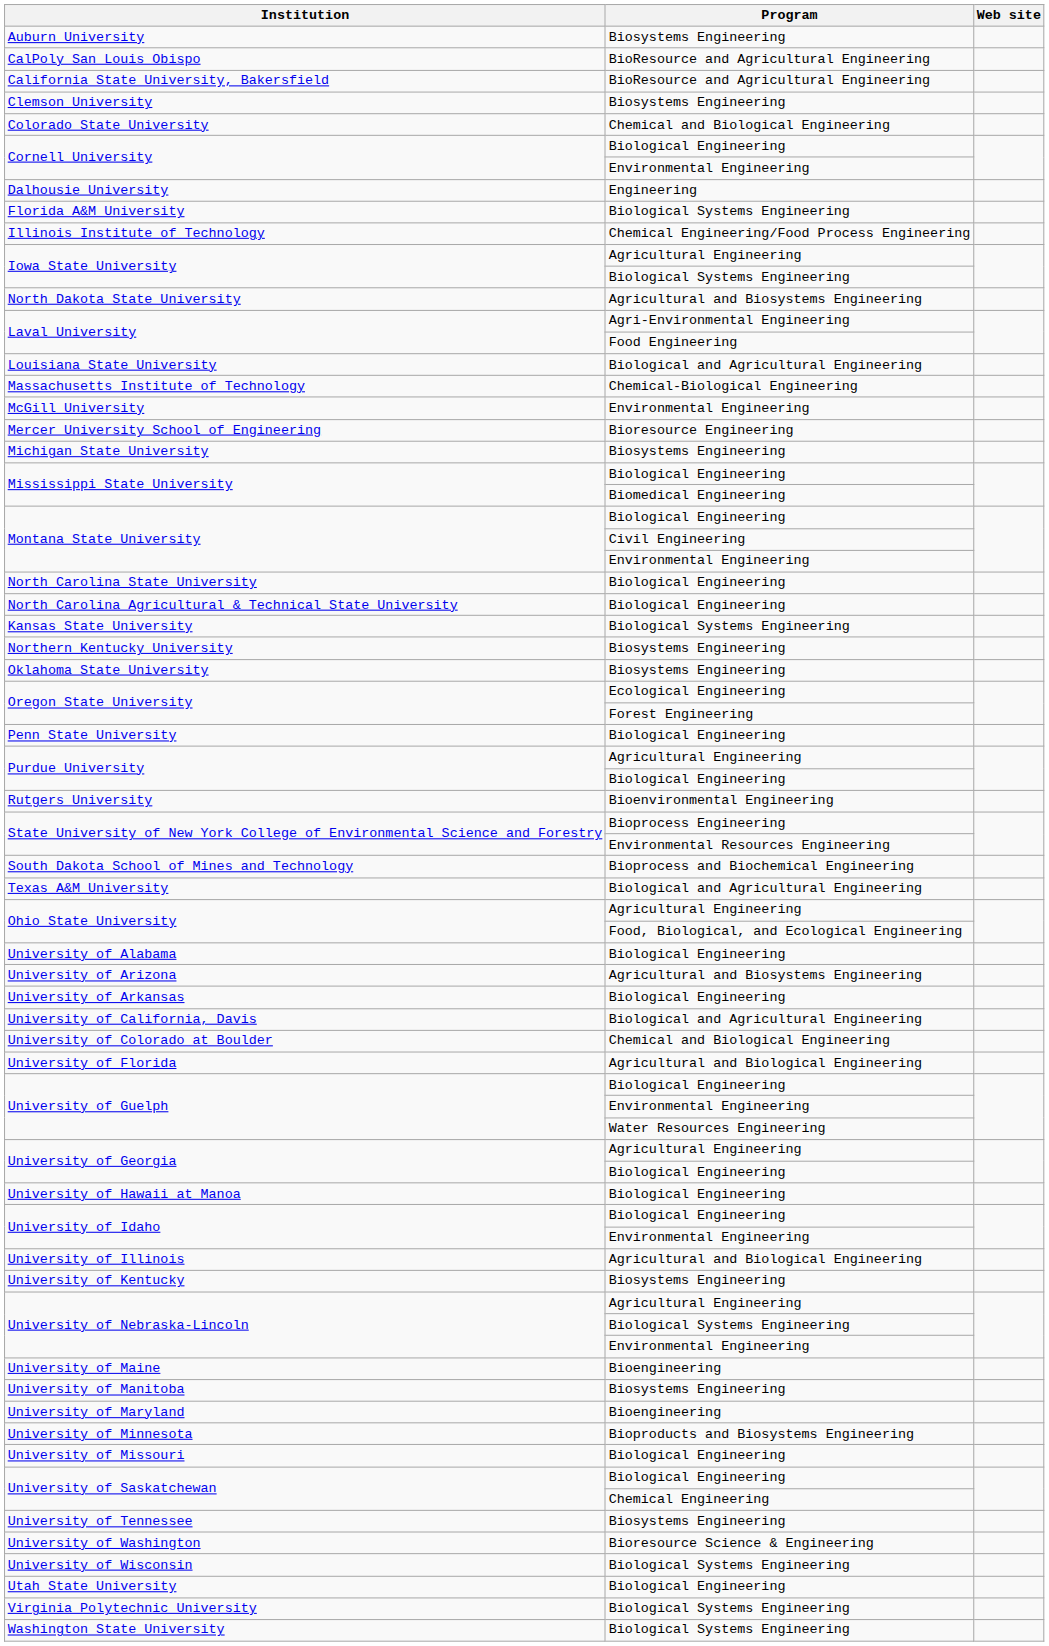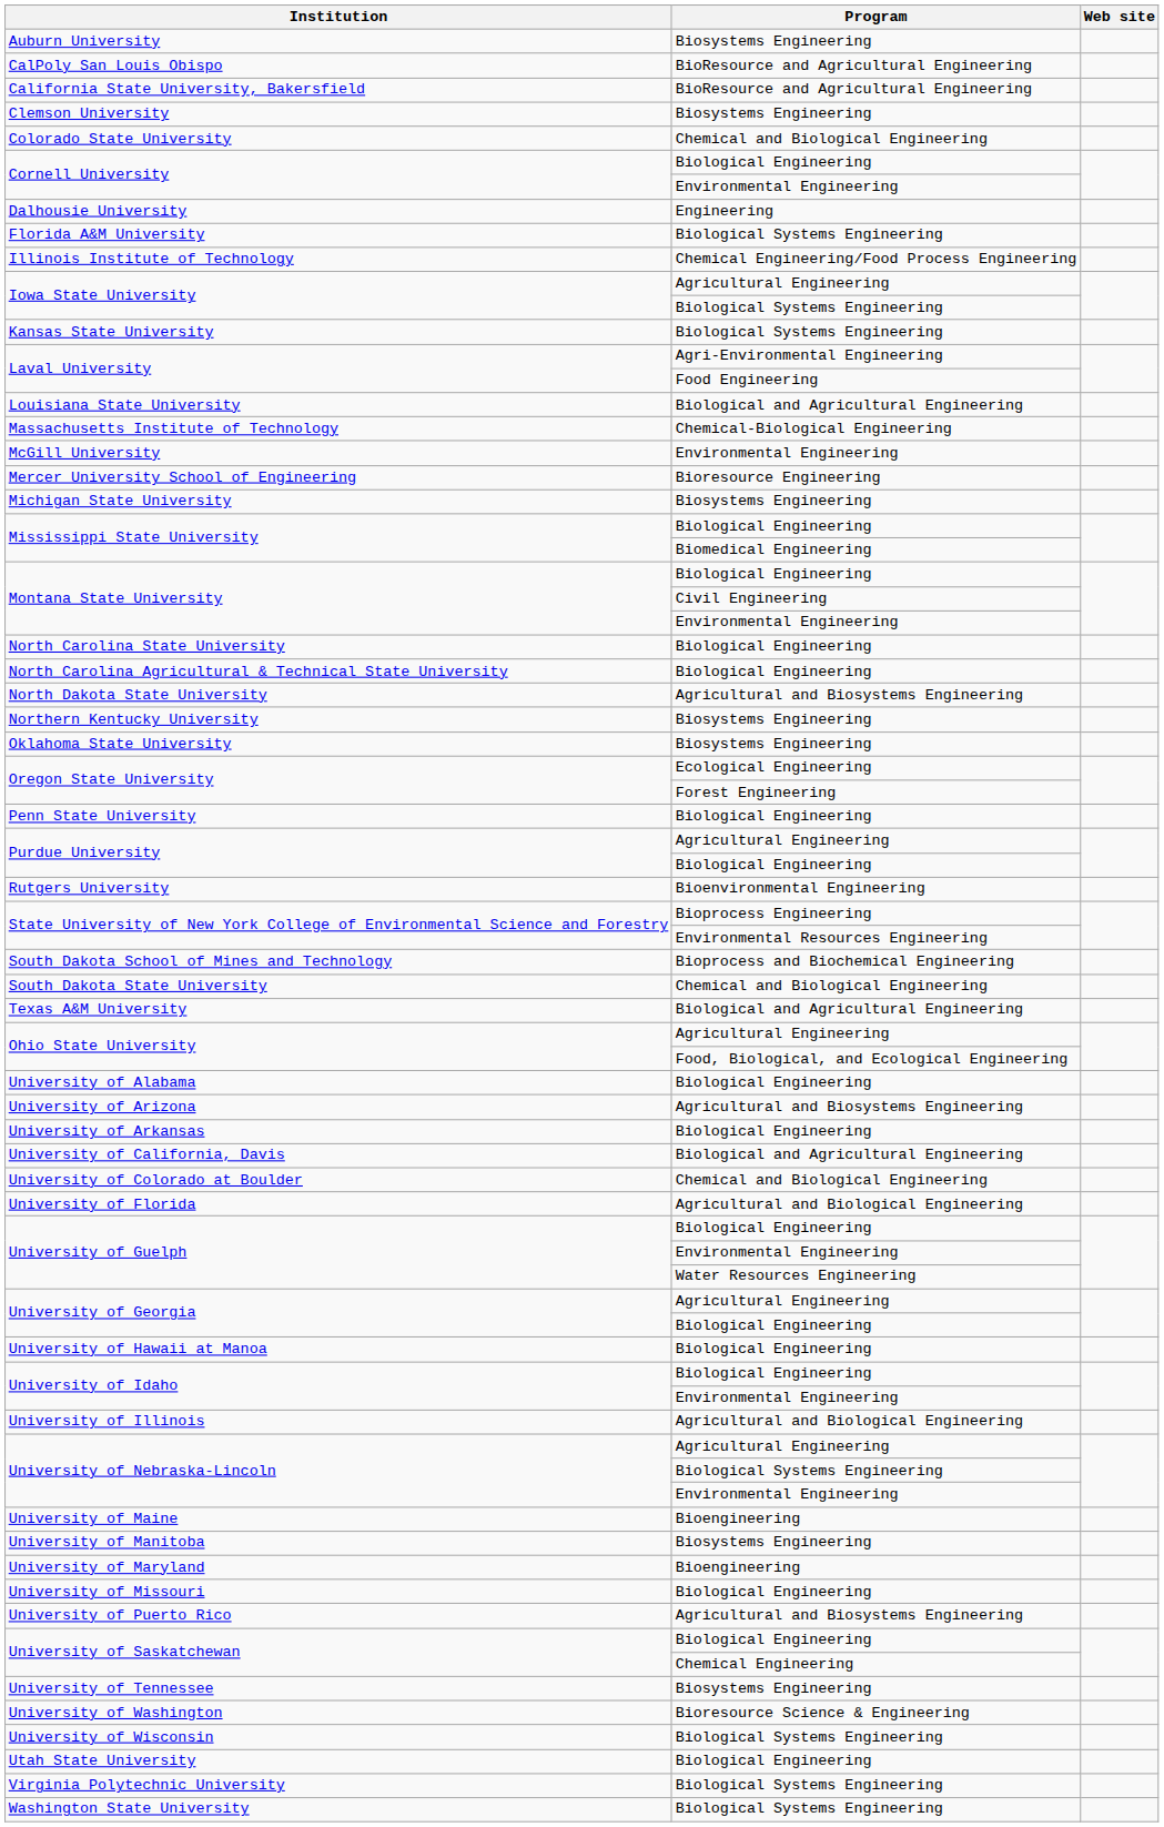 <table class="wikitable sortable">
 <tr>
 <th>Institution</th>
 <th>Program</th>
 <th>Web site</th>
 </tr>
 <tr>
 <td><a href='#'>Auburn University</a></td>
 <td>Biosystems Engineering</td>
 <td></td>
 </tr>
 <tr>
 <td><a href='#'>CalPoly San Louis Obispo</a></td>
 <td>BioResource and Agricultural Engineering</td>
 <td></td>
 </tr>
 <tr>
 <td><a href='#'>California State University, Bakersfield</a></td>
 <td>BioResource and Agricultural Engineering</td>
 <td></td>
 </tr>
 <tr>
 <td><a href='#'>Clemson University</a></td>
 <td>Biosystems Engineering</td>
 <td></td>
 </tr>
 <tr>
 <td><a href='#'>Colorado State University</a></td>
 <td>Chemical and Biological Engineering</td>
 <td></td>
 </tr>
 <tr>
 <td rowspan="2"><a href='#'>Cornell University</a></td>
 <td>Biological Engineering</td>
 <td rowspan="2"></td>
 </tr>
 <tr>
 <td>Environmental Engineering</td>
 </tr>
 <tr>
 <td><a href='#'>Dalhousie University</a></td>
 <td>Engineering</td>
 <td></td>
 </tr>
 <tr>
 <td><a href='#'>Florida A&M University</a></td>
 <td>Biological Systems Engineering</td>
 <td></td>
 </tr>
 <tr>
 <td><a href='#'>Illinois Institute of Technology</a></td>
 <td>Chemical Engineering/Food Process Engineering</td>
 <td></td>
 </tr>
 <tr>
 <td rowspan="2"><a href='#'>Iowa State University</a></td>
 <td>Agricultural Engineering</td>
 <td rowspan="2"></td>
 </tr>
 <tr>
 <td>Biological Systems Engineering</td>
 </tr>
 <tr>
-<td><a href='#'>North Dakota State University</a></td>
-<td>Agricultural and Biosystems Engineering</td>
+<td><a href='#'>Kansas State University</a></td>
+<td>Biological Systems Engineering</td>
 <td></td>
 </tr>
 <tr>
 <td rowspan="2"><a href='#'>Laval University</a></td>
 <td>Agri-Environmental Engineering</td>
 <td rowspan="2"></td>
 </tr>
 <tr>
 <td>Food Engineering</td>
 </tr>
 <tr>
 <td><a href='#'>Louisiana State University</a></td>
 <td>Biological and Agricultural Engineering</td>
 <td></td>
 </tr>
 <tr>
 <td><a href='#'>Massachusetts Institute of Technology</a></td>
 <td>Chemical-Biological Engineering</td>
 <td></td>
 </tr>
 <tr>
 <td><a href='#'>McGill University</a></td>
 <td>Environmental Engineering</td>
 <td></td>
 </tr>
 <tr>
 <td><a href='#'>Mercer University School of Engineering</a></td>
 <td>Bioresource Engineering</td>
 <td></td>
 </tr>
 <tr>
 <td><a href='#'>Michigan State University</a></td>
 <td>Biosystems Engineering</td>
 <td></td>
 </tr>
 <tr>
 <td rowspan="2"><a href='#'>Mississippi State University</a></td>
 <td>Biological Engineering</td>
 <td rowspan="2"></td>
 </tr>
 <tr>
 <td>Biomedical Engineering</td>
 </tr>
 <tr>
 <td rowspan="3"><a href='#'>Montana State University</a></td>
 <td>Biological Engineering</td>
 <td rowspan="3"></td>
 </tr>
 <tr>
 <td>Civil Engineering</td>
 </tr>
 <tr>
 <td>Environmental Engineering</td>
 </tr>
 <tr>
 <td><a href='#'>North Carolina State University</a></td>
 <td>Biological Engineering</td>
 <td></td>
 </tr>
 <tr>
 <td><a href='#'>North Carolina Agricultural & Technical State University</a></td>
 <td>Biological Engineering</td>
 <td></td>
 </tr>
 <tr>
-<td><a href='#'>Kansas State University</a></td>
-<td>Biological Systems Engineering</td>
+<td><a href='#'>North Dakota State University</a></td>
+<td>Agricultural and Biosystems Engineering</td>
 <td></td>
 </tr>
 <tr>
 <td><a href='#'>Northern Kentucky University</a></td>
 <td>Biosystems Engineering</td>
 <td></td>
 </tr>
 <tr>
 <td><a href='#'>Oklahoma State University</a></td>
 <td>Biosystems Engineering</td>
 <td></td>
 </tr>
 <tr>
 <td rowspan="2"><a href='#'>Oregon State University</a></td>
 <td>Ecological Engineering</td>
 <td rowspan="2"></td>
 </tr>
 <tr>
 <td>Forest Engineering</td>
 </tr>
 <tr>
 <td><a href='#'>Penn State University</a></td>
 <td>Biological Engineering</td>
 <td></td>
 </tr>
 <tr>
 <td rowspan="2"><a href='#'>Purdue University</a></td>
 <td>Agricultural Engineering</td>
 <td rowspan="2"></td>
 </tr>
 <tr>
 <td>Biological Engineering</td>
 </tr>
 <tr>
 <td><a href='#'>Rutgers University</a></td>
 <td>Bioenvironmental Engineering</td>
 <td></td>
 </tr>
 <tr>
 <td rowspan="2"><a href='#'>State University of New York College of Environmental Science and Forestry</a></td>
 <td>Bioprocess Engineering</td>
 <td rowspan="2"></td>
 </tr>
 <tr>
 <td>Environmental Resources Engineering</td>
 </tr>
 <tr>
 <td><a href='#'>South Dakota School of Mines and Technology</a></td>
 <td>Bioprocess and Biochemical Engineering</td>
+<td></td>
+</tr>
+<tr>
+<td><a href='#'>South Dakota State University</a></td>
+<td>Chemical and Biological Engineering</td>
 <td></td>
 </tr>
 <tr>
 <td><a href='#'>Texas A&M University</a></td>
 <td>Biological and Agricultural Engineering</td>
 <td></td>
 </tr>
 <tr>
 <td rowspan="2"><a href='#'>Ohio State University</a></td>
 <td>Agricultural Engineering</td>
 <td rowspan="2"></td>
 </tr>
 <tr>
 <td>Food, Biological, and Ecological Engineering</td>
 </tr>
 <tr>
 <td><a href='#'>University of Alabama</a></td>
 <td>Biological Engineering</td>
 <td></td>
 </tr>
 <tr>
 <td><a href='#'>University of Arizona</a></td>
 <td>Agricultural and Biosystems Engineering</td>
 <td></td>
 </tr>
 <tr>
 <td><a href='#'>University of Arkansas</a></td>
 <td>Biological Engineering</td>
 <td></td>
 </tr>
 <tr>
 <td><a href='#'>University of California, Davis</a></td>
 <td>Biological and Agricultural Engineering</td>
 <td></td>
 </tr>
 <tr>
 <td><a href='#'>University of Colorado at Boulder</a></td>
 <td>Chemical and Biological Engineering</td>
 <td></td>
 </tr>
 <tr>
 <td><a href='#'>University of Florida</a></td>
 <td>Agricultural and Biological Engineering</td>
 <td></td>
 </tr>
 <tr>
 <td rowspan="3"><a href='#'>University of Guelph</a></td>
 <td>Biological Engineering</td>
 <td rowspan="3"></td>
 </tr>
 <tr>
 <td>Environmental Engineering</td>
 </tr>
 <tr>
 <td>Water Resources Engineering</td>
 </tr>
 <tr>
 <td rowspan="2"><a href='#'>University of Georgia</a></td>
 <td>Agricultural Engineering</td>
 <td rowspan="2"></td>
 </tr>
 <tr>
 <td>Biological Engineering</td>
 </tr>
 <tr>
 <td><a href='#'>University of Hawaii at Manoa</a></td>
 <td>Biological Engineering</td>
 <td></td>
 </tr>
 <tr>
 <td rowspan="2"><a href='#'>University of Idaho</a></td>
 <td>Biological Engineering</td>
 <td rowspan="2"></td>
 </tr>
 <tr>
 <td>Environmental Engineering</td>
 </tr>
 <tr>
 <td><a href='#'>University of Illinois</a></td>
 <td>Agricultural and Biological Engineering</td>
 <td></td>
 </tr>
 <tr>
-<td><a href='#'>University of Kentucky</a></td>
-<td>Biosystems Engineering</td>
-<td></td>
-</tr>
-<tr>
 <td rowspan="3"><a href='#'>University of Nebraska-Lincoln</a></td>
 <td>Agricultural Engineering</td>
 <td rowspan="3"></td>
 </tr>
 <tr>
 <td>Biological Systems Engineering</td>
 </tr>
 <tr>
 <td>Environmental Engineering</td>
 </tr>
 <tr>
 <td><a href='#'>University of Maine</a></td>
 <td>Bioengineering</td>
 <td></td>
 </tr>
 <tr>
 <td><a href='#'>University of Manitoba</a></td>
 <td>Biosystems Engineering</td>
 <td></td>
 </tr>
 <tr>
 <td><a href='#'>University of Maryland</a></td>
 <td>Bioengineering</td>
 <td></td>
 </tr>
 <tr>
-<td><a href='#'>University of Minnesota</a></td>
-<td>Bioproducts and Biosystems Engineering</td>
+<td><a href='#'>University of Missouri</a></td>
+<td>Biological Engineering</td>
 <td></td>
 </tr>
 <tr>
-<td><a href='#'>University of Missouri</a></td>
-<td>Biological Engineering</td>
+<td><a href='#'>University of Puerto Rico</a></td>
+<td>Agricultural and Biosystems Engineering</td>
 <td></td>
 </tr>
 <tr>
 <td rowspan="2"><a href='#'>University of Saskatchewan</a></td>
 <td>Biological Engineering</td>
 <td rowspan="2"></td>
 </tr>
 <tr>
 <td>Chemical Engineering</td>
 </tr>
 <tr>
 <td><a href='#'>University of Tennessee</a></td>
 <td>Biosystems Engineering</td>
 <td></td>
 </tr>
 <tr>
 <td><a href='#'>University of Washington</a></td>
 <td>Bioresource Science & Engineering</td>
 <td></td>
 </tr>
 <tr>
 <td><a href='#'>University of Wisconsin</a></td>
 <td>Biological Systems Engineering</td>
 <td></td>
 </tr>
 <tr>
 <td><a href='#'>Utah State University</a></td>
 <td>Biological Engineering</td>
 <td></td>
 </tr>
 <tr>
 <td><a href='#'>Virginia Polytechnic University</a></td>
 <td>Biological Systems Engineering</td>
 <td></td>
 </tr>
 <tr>
 <td><a href='#'>Washington State University</a></td>
 <td>Biological Systems Engineering</td>
 <td></td>
 </tr>
 </table>
